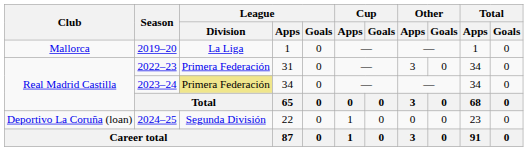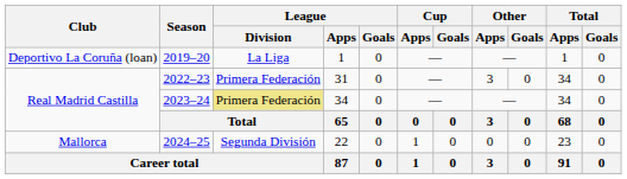 <table class="wikitable" style="text-align: center">
 <tr>
 <th rowspan="2">Club</th>
 <th rowspan="2">Season</th>
 <th colspan="3">League</th>
 <th colspan="2">Cup</th>
 <th colspan="2">Other</th>
 <th colspan="2">Total</th>
 </tr>
 <tr>
 <th>Division</th>
 <th>Apps</th>
 <th>Goals</th>
 <th>Apps</th>
 <th>Goals</th>
 <th>Apps</th>
 <th>Goals</th>
 <th>Apps</th>
 <th>Goals</th>
 </tr>
 <tr>
-<td><a href='#'>Mallorca</a></td>
+<td><a href='#'>Deportivo La Coruña</a> (loan)</td>
 <td><a href='#'>2019–20</a></td>
 <td><a href='#'>La Liga</a></td>
 <td>1</td>
 <td>0</td>
 <td colspan="2">—</td>
 <td colspan="2">—</td>
 <td>1</td>
 <td>0</td>
 </tr>
 <tr>
 <td rowspan="3"><a href='#'>Real Madrid Castilla</a></td>
 <td><a href='#'>2022–23</a></td>
 <td><a href='#'>Primera Federación</a></td>
 <td>31</td>
 <td>0</td>
 <td colspan="2">—</td>
 <td>3</td>
 <td>0</td>
 <td>34</td>
 <td>0</td>
 </tr>
 <tr>
 <td><a href='#'>2023–24</a></td>
 <td style="background: khaki;">Primera Federación</td>
 <td>34</td>
 <td>0</td>
 <td colspan="2">—</td>
 <td colspan="2">—</td>
 <td>34</td>
 <td>0</td>
 </tr>
 <tr>
 <th colspan="2">Total</th>
 <th>65</th>
 <th>0</th>
 <th>0</th>
 <th>0</th>
 <th>3</th>
 <th>0</th>
 <th>68</th>
 <th>0</th>
 </tr>
 <tr>
-<td><a href='#'>Deportivo La Coruña</a> (loan)</td>
+<td><a href='#'>Mallorca</a></td>
 <td><a href='#'>2024–25</a></td>
 <td><a href='#'>Segunda División</a></td>
 <td>22</td>
 <td>0</td>
 <td>1</td>
 <td>0</td>
 <td>0</td>
 <td>0</td>
 <td>23</td>
 <td>0</td>
 </tr>
 <tr>
 <th colspan="3"><strong>Career total</strong></th>
 <th>87</th>
 <th>0</th>
 <th>1</th>
 <th>0</th>
 <th>3</th>
 <th>0</th>
 <th>91</th>
 <th>0</th>
 </tr>
 </table>
